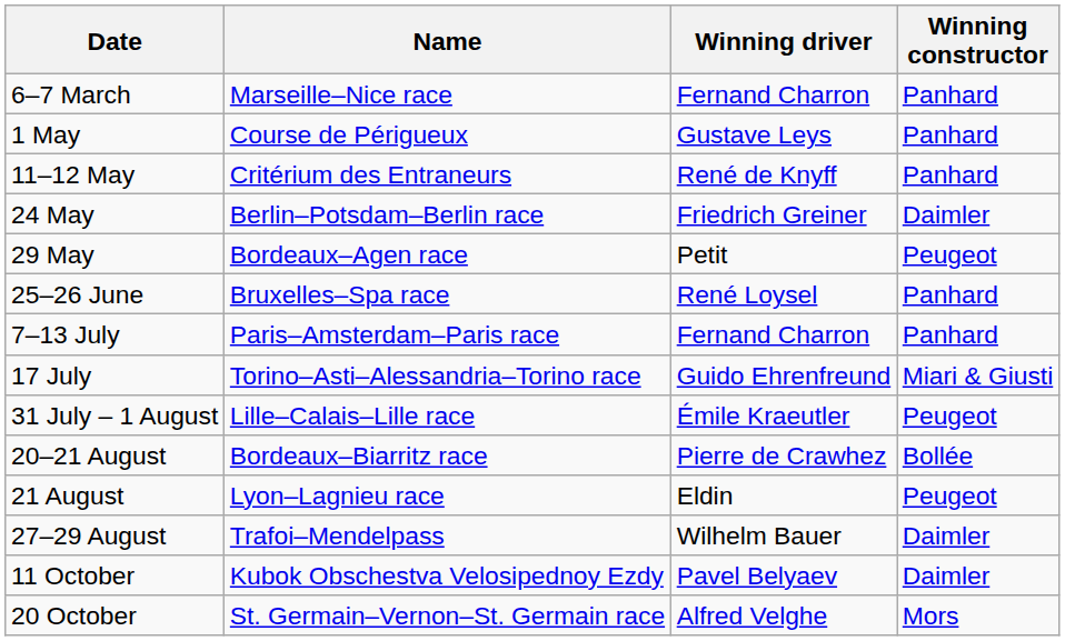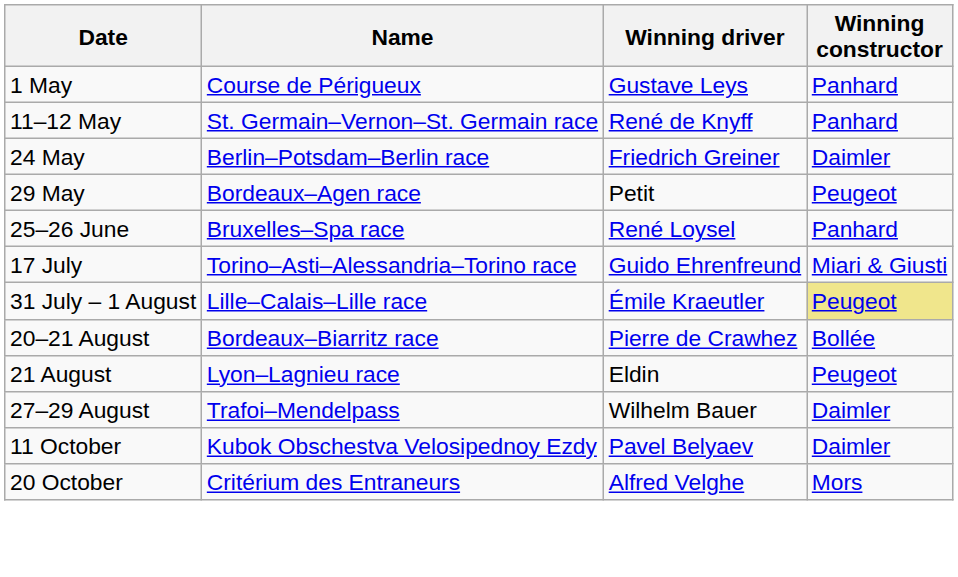 <table class="wikitable" style="font-size:95%">
 <tr>
 <th>Date</th>
 <th>Name</th>
 <th>Winning driver</th>
 <th>Winning<br>constructor</th>
-</tr>
-<tr>
-<td>6–7 March</td>
-<td> <a href='#'>Marseille–Nice race</a></td>
-<td> <a href='#'>Fernand Charron</a></td>
-<td><a href='#'>Panhard</a></td>
 </tr>
 <tr>
 <td>1 May</td>
 <td> <a href='#'>Course de Périgueux</a></td>
 <td> <a href='#'>Gustave Leys</a></td>
 <td><a href='#'>Panhard</a></td>
 </tr>
 <tr>
 <td>11–12 May</td>
-<td> <a href='#'>Critérium des Entraneurs</a></td>
+<td> <a href='#'>St. Germain–Vernon–St. Germain race</a></td>
 <td> <a href='#'>René de Knyff</a></td>
 <td><a href='#'>Panhard</a></td>
 </tr>
 <tr>
 <td>24 May</td>
 <td> <a href='#'>Berlin–Potsdam–Berlin race</a></td>
 <td><a href='#'>Friedrich Greiner</a></td>
 <td><a href='#'>Daimler</a></td>
 </tr>
 <tr>
 <td>29 May</td>
 <td> <a href='#'>Bordeaux–Agen race</a></td>
 <td> Petit</td>
 <td><a href='#'>Peugeot</a></td>
 </tr>
 <tr>
 <td>25–26 June</td>
 <td> <a href='#'>Bruxelles–Spa race</a></td>
 <td> <a href='#'>René Loysel</a></td>
 <td><a href='#'>Panhard</a></td>
 </tr>
 <tr>
-<td>7–13 July</td>
-<td>   <a href='#'>Paris–Amsterdam–Paris race</a></td>
-<td> <a href='#'>Fernand Charron</a></td>
-<td><a href='#'>Panhard</a></td>
-</tr>
-<tr>
 <td>17 July</td>
 <td> <a href='#'>Torino–Asti–Alessandria–Torino race</a></td>
 <td> <a href='#'>Guido Ehrenfreund</a></td>
 <td><a href='#'>Miari & Giusti</a></td>
 </tr>
 <tr>
 <td>31 July – 1 August</td>
 <td> <a href='#'>Lille–Calais–Lille race</a></td>
 <td> <a href='#'>Émile Kraeutler</a></td>
-<td><a href='#'>Peugeot</a></td>
+<td style="background: khaki;"><a href='#'>Peugeot</a></td>
 </tr>
 <tr>
 <td>20–21 August</td>
 <td> <a href='#'>Bordeaux–Biarritz race</a></td>
 <td> <a href='#'>Pierre de Crawhez</a></td>
 <td><a href='#'>Bollée</a></td>
 </tr>
 <tr>
 <td>21 August</td>
 <td> <a href='#'>Lyon–Lagnieu race</a></td>
 <td> Eldin</td>
 <td><a href='#'>Peugeot</a></td>
 </tr>
 <tr>
 <td>27–29 August</td>
 <td> <a href='#'>Trafoi–Mendelpass</a></td>
 <td> Wilhelm Bauer</td>
 <td><a href='#'>Daimler</a></td>
 </tr>
 <tr>
 <td>11 October</td>
 <td> <a href='#'>Kubok Obschestva Velosipednoy Ezdy</a></td>
 <td> <a href='#'>Pavel Belyaev</a></td>
 <td><a href='#'>Daimler</a></td>
 </tr>
 <tr>
 <td>20 October</td>
-<td> <a href='#'>St. Germain–Vernon–St. Germain race</a></td>
+<td> <a href='#'>Critérium des Entraneurs</a></td>
 <td> <a href='#'>Alfred Velghe</a></td>
 <td><a href='#'>Mors</a></td>
 </tr>
 </table>
